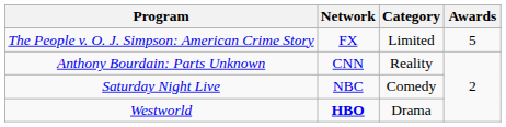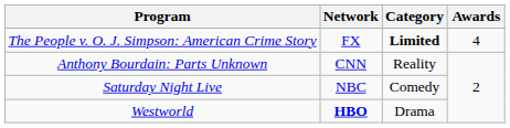 <table class="wikitable sortable" style="text-align:center;" background: #f6e39c;>
 <tr>
 <th scope="col" style="text-align:center;">Program</th>
 <th scope="col" style="text-align:center;">Network</th>
 <th scope="col" style="text-align:center;">Category</th>
 <th scope="col" style="width:55px;">Awards</th>
 </tr>
 <tr>
 <td><em><a href='#'>The People v. O. J. Simpson: American Crime Story</a></em></td>
 <td><a href='#'>FX</a></td>
-<td>Limited</td>
-<td>5</td>
+<td><strong>Limited</strong></td>
+<td>4</td>
 </tr>
 <tr>
 <td><em><a href='#'>Anthony Bourdain: Parts Unknown</a></em></td>
 <td><a href='#'>CNN</a></td>
 <td>Reality</td>
 <td rowspan="3">2</td>
 </tr>
 <tr>
 <td><em><a href='#'>Saturday Night Live</a></em></td>
 <td><a href='#'>NBC</a></td>
 <td>Comedy</td>
 </tr>
 <tr>
 <td><em><a href='#'>Westworld</a></em></td>
 <td><strong><a href='#'>HBO</a></strong></td>
 <td>Drama</td>
 </tr>
 </table>
